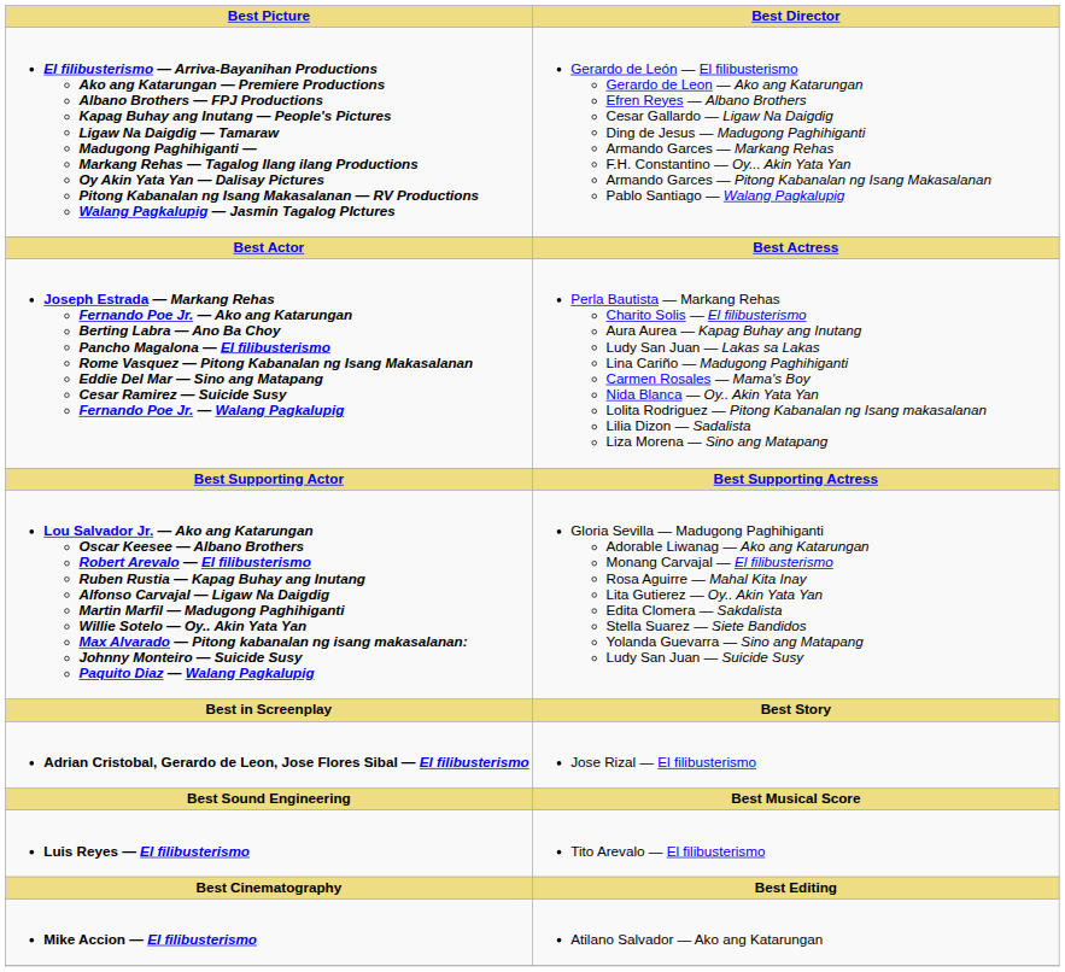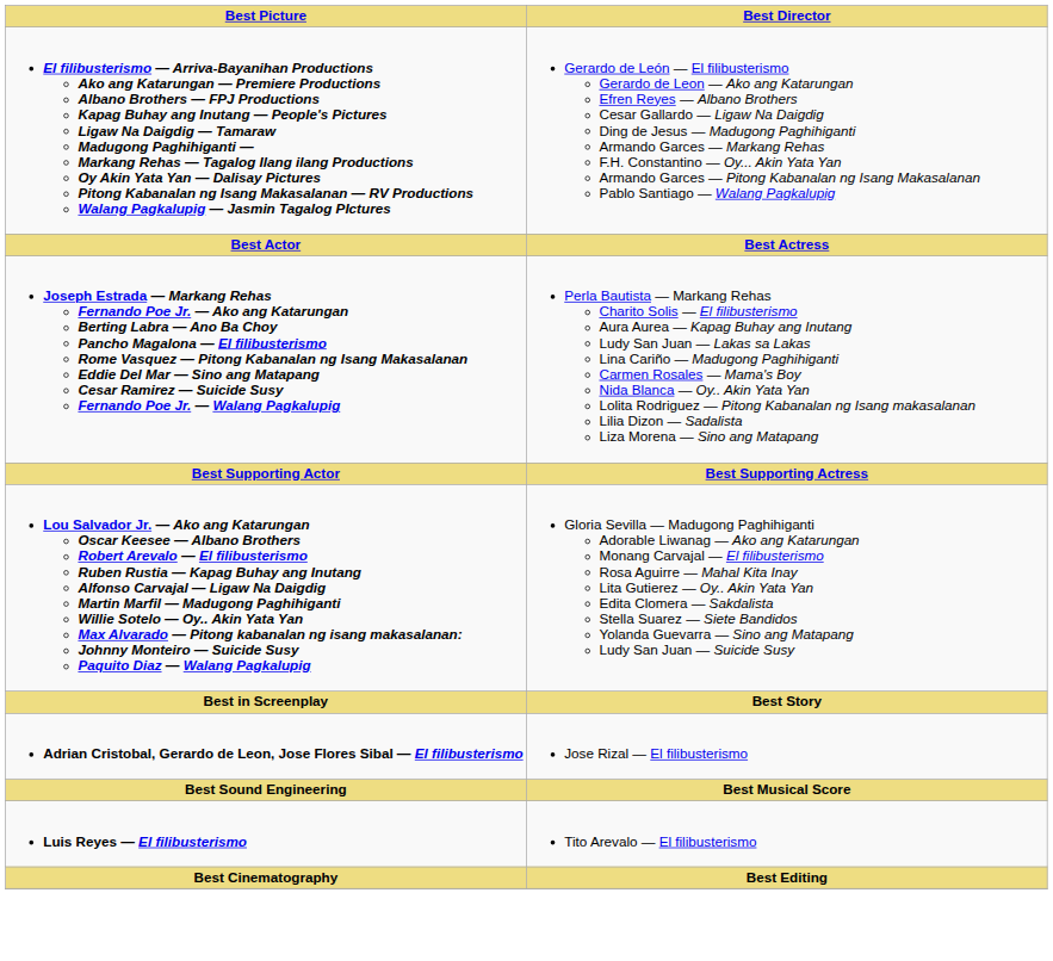 <table class=wikitable>
 <tr>
 <th style="background:#EEDD82; width:50%"><a href='#'>Best Picture</a></th>
 <th style="background:#EEDD82; width:50%"><a href='#'>Best Director</a></th>
 </tr>
 <tr>
 <td valign="top"><br><ul><li><strong><em><a href='#'>El filibusterismo</a><em> — Arriva-Bayanihan Productions<strong><ul><li></em>Ako ang Katarungan<em> — Premiere Productions</li><li></em>Albano Brothers<em> — FPJ Productions</li><li></em>Kapag Buhay ang Inutang<em> — People's Pictures</li><li></em>Ligaw Na Daigdig<em> — Tamaraw</li><li></em>Madugong Paghihiganti<em> —</li><li></em>Markang Rehas<em> — Tagalog Ilang ilang Productions</li><li></em>Oy Akin Yata Yan<em> — Dalisay Pictures</li><li></em>Pitong Kabanalan ng Isang Makasalanan<em> — RV Productions</li><li></em><a href='#'>Walang Pagkalupig</a><em> — Jasmin Tagalog PIctures</li></ul></li></ul></td>
 <td valign="top"><br><ul><li></strong><a href='#'>Gerardo de León</a> — </em><a href='#'>El filibusterismo</a></em></strong><ul><li><a href='#'>Gerardo de Leon</a> — <em>Ako ang Katarungan</em></li><li><a href='#'>Efren Reyes</a> — <em>Albano Brothers</em></li><li>Cesar Gallardo — <em>Ligaw Na Daigdig</em></li><li>Ding de Jesus — <em>Madugong Paghihiganti</em></li><li>Armando Garces — <em>Markang Rehas</em></li><li>F.H. Constantino — <em>Oy... Akin Yata Yan</em></li><li>Armando Garces — <em>Pitong Kabanalan ng Isang Makasalanan</em></li><li>Pablo Santiago — <em><a href='#'>Walang Pagkalupig</a></em></li></ul></li></ul></td>
 </tr>
 <tr>
 <th style="background:#EEDD82; width:50%"><a href='#'>Best Actor</a></th>
 <th style="background:#EEDD82; width:50%"><a href='#'>Best Actress</a></th>
 </tr>
 <tr>
 <td valign="top"><br><ul><li><strong><a href='#'>Joseph Estrada</a> — <em>Markang Rehas<strong><em><ul><li><a href='#'>Fernando Poe Jr.</a> — </em>Ako ang Katarungan<em></li><li>Berting Labra — </em>Ano Ba Choy<em></li><li>Pancho Magalona — </em><a href='#'>El filibusterismo</a><em></li><li>Rome Vasquez — </em>Pitong Kabanalan ng Isang Makasalanan<em></li><li>Eddie Del Mar — </em>Sino ang Matapang<em></li><li>Cesar Ramirez — </em>Suicide Susy<em></li><li><a href='#'>Fernando Poe Jr.</a> — </em><a href='#'>Walang Pagkalupig</a><em></li></ul></li></ul></td>
 <td valign="top"><br><ul><li></strong><a href='#'>Perla Bautista</a> — </em>Markang Rehas</em></strong><ul><li><a href='#'>Charito Solis</a> — <em><a href='#'>El filibusterismo</a></em></li><li>Aura Aurea — <em>Kapag Buhay ang Inutang</em></li><li>Ludy San Juan — <em>Lakas sa Lakas</em></li><li>Lina Cariño — <em>Madugong Paghihiganti</em></li><li><a href='#'>Carmen Rosales</a> — <em>Mama's Boy</em></li><li><a href='#'>Nida Blanca</a> — <em>Oy.. Akin Yata Yan</em></li><li>Lolita Rodriguez — <em>Pitong Kabanalan ng Isang makasalanan</em></li><li>Lilia Dizon — <em>Sadalista</em></li><li>Liza Morena — <em>Sino ang Matapang</em></li></ul></li></ul></td>
 </tr>
 <tr>
 <th style="background:#EEDD82; width:50%"><a href='#'>Best Supporting Actor</a></th>
 <th style="background:#EEDD82; width:50%"><a href='#'>Best Supporting Actress</a></th>
 </tr>
 <tr>
 <td valign="top"><br><ul><li><strong><a href='#'>Lou Salvador Jr.</a> — <em>Ako ang Katarungan<strong><em><ul><li>Oscar Keesee — </em>Albano Brothers<em></li><li><a href='#'>Robert Arevalo</a> — </em><a href='#'>El filibusterismo</a><em></li><li>Ruben Rustia — </em>Kapag Buhay ang Inutang<em></li><li>Alfonso Carvajal — </em>Ligaw Na Daigdig<em></li><li>Martin Marfil — </em>Madugong Paghihiganti<em></li><li>Willie Sotelo — </em>Oy.. Akin Yata Yan<em></li><li><a href='#'>Max Alvarado</a> — </em>Pitong kabanalan ng isang makasalanan:<em></li><li>Johnny Monteiro — </em>Suicide Susy<em></li><li><a href='#'>Paquito Diaz</a> — </em><a href='#'>Walang Pagkalupig</a><em></li></ul></li></ul></td>
 <td valign="top"><br><ul><li></strong>Gloria Sevilla — </em>Madugong Paghihiganti</em></strong><ul><li>Adorable Liwanag — <em>Ako ang Katarungan</em></li><li>Monang Carvajal — <em><a href='#'>El filibusterismo</a></em></li><li>Rosa Aguirre — <em>Mahal Kita Inay</em></li><li>Lita Gutierez — <em>Oy.. Akin Yata Yan</em></li><li>Edita Clomera — <em>Sakdalista</em></li><li>Stella Suarez — <em>Siete Bandidos</em></li><li>Yolanda Guevarra — <em>Sino ang Matapang</em></li><li>Ludy San Juan — <em>Suicide Susy</em></li></ul></li></ul></td>
 </tr>
 <tr>
 <th style="background:#EEDD82; width:50%">Best in Screenplay</th>
 <th style="background:#EEDD82; width:50%">Best Story</th>
 </tr>
 <tr>
 <td valign="top"><br><ul><li><strong> Adrian Cristobal, Gerardo de Leon, Jose Flores Sibal — <em><a href='#'>El filibusterismo</a><strong><em></li></ul></td>
 <td valign="top"><br><ul><li></strong>Jose Rizal — </em><a href='#'>El filibusterismo</a></em></strong></li></ul></td>
 </tr>
 <tr>
 <th style="background:#EEDD82; width:50%">Best Sound Engineering</th>
 <th style="background:#EEDD82; width:50%">Best Musical Score</th>
 </tr>
 <tr>
 <td valign="top"><br><ul><li><strong> Luis Reyes — <em><a href='#'>El filibusterismo</a><strong><em></li></ul></td>
 <td valign="top"><br><ul><li></strong>Tito Arevalo — </em><a href='#'>El filibusterismo</a></em></strong></li></ul></td>
 </tr>
 <tr>
 <th style="background:#EEDD82; width:50%">Best Cinematography</th>
 <th style="background:#EEDD82; width:50%">Best Editing</th>
 </tr>
 <tr>
-<td valign="top"><br><ul><li><strong> Mike Accion — <em><a href='#'>El filibusterismo</a><strong><em></li></ul></td>
-<td valign="top"><br><ul><li></strong>Atilano Salvador  — </em>Ako ang Katarungan</em></strong></li></ul></td>
-</tr>
-<tr>
 </tr>
 </table>
